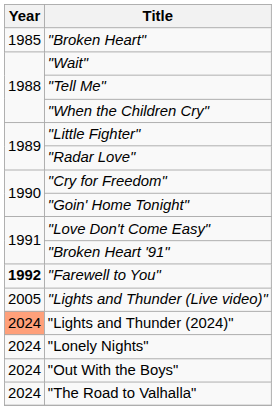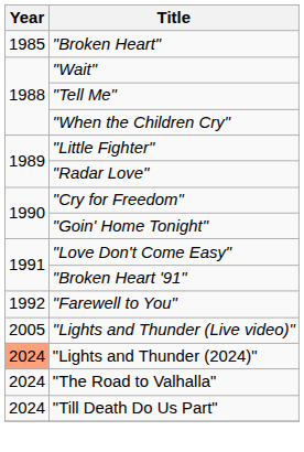 <table class="wikitable">
 <tr>
 <th>Year</th>
 <th>Title</th>
 </tr>
 <tr>
 <td>1985</td>
 <td><em>"Broken Heart"</em></td>
 </tr>
 <tr>
 <td rowspan="3">1988</td>
 <td><em>"Wait"</em></td>
 </tr>
 <tr>
 <td><em>"Tell Me"</em></td>
 </tr>
 <tr>
 <td><em>"When the Children Cry"</em></td>
 </tr>
 <tr>
 <td rowspan="2">1989</td>
 <td><em>"Little Fighter"</em></td>
 </tr>
 <tr>
 <td><em>"Radar Love"</em></td>
 </tr>
 <tr>
 <td rowspan="2">1990</td>
 <td><em>"Cry for Freedom"</em></td>
 </tr>
 <tr>
 <td><em>"Goin' Home Tonight"</em></td>
 </tr>
 <tr>
 <td rowspan="2">1991</td>
 <td><em>"Love Don't Come Easy"</em></td>
 </tr>
 <tr>
 <td><em>"Broken Heart '91"</em></td>
 </tr>
 <tr>
-<td><strong>1992</strong></td>
+<td>1992</td>
 <td><em>"Farewell to You"</em></td>
 </tr>
 <tr>
 <td>2005</td>
 <td><em>"Lights and Thunder (Live video)"</em></td>
 </tr>
 <tr>
 <td style="background: lightsalmon;">2024</td>
 <td>"Lights and Thunder (2024)"</td>
 </tr>
 <tr>
 <td>2024</td>
-<td>"Lonely Nights"</td>
+<td>"The Road to Valhalla"</td>
 </tr>
 <tr>
 <td>2024</td>
-<td>"Out With the Boys"</td>
-</tr>
-<tr>
-<td>2024</td>
-<td>"The Road to Valhalla"</td>
+<td>"Till Death Do Us Part"</td>
 </tr>
 <tr>
 </tr>
 </table>
